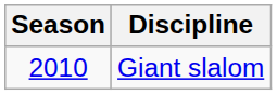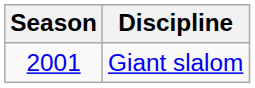 <table class="wikitable">
 <tr>
 <th>Season</th>
 <th>Discipline</th>
 </tr>
 <tr align=center>
-<td><a href='#'>2010</a></td>
+<td><a href='#'>2001</a></td>
 <td><a href='#'>Giant slalom</a></td>
 </tr>
 </table>
